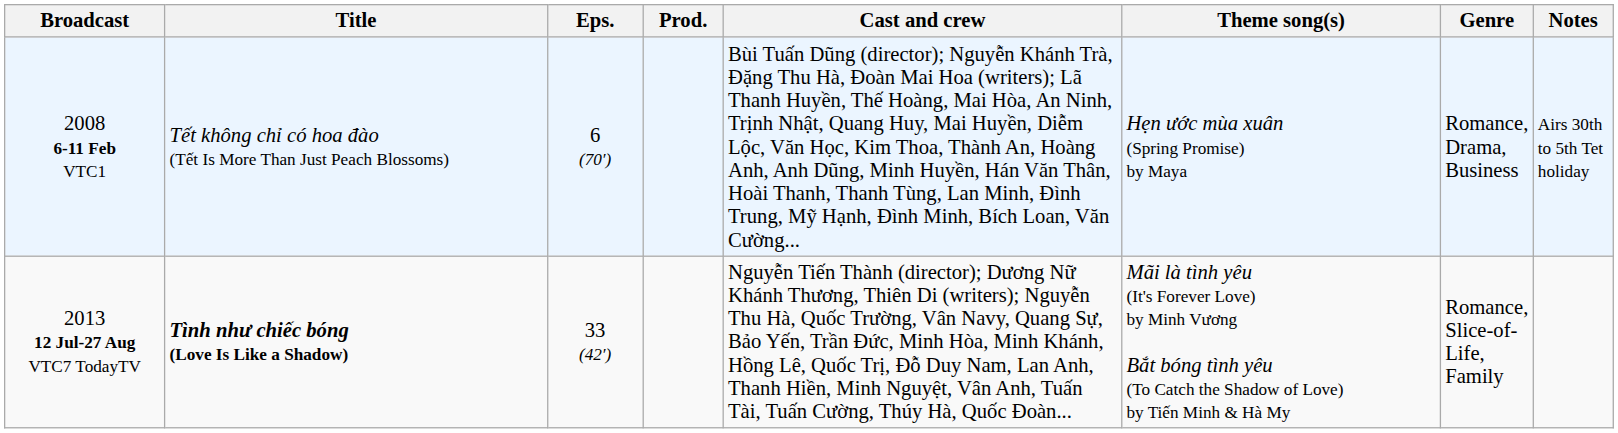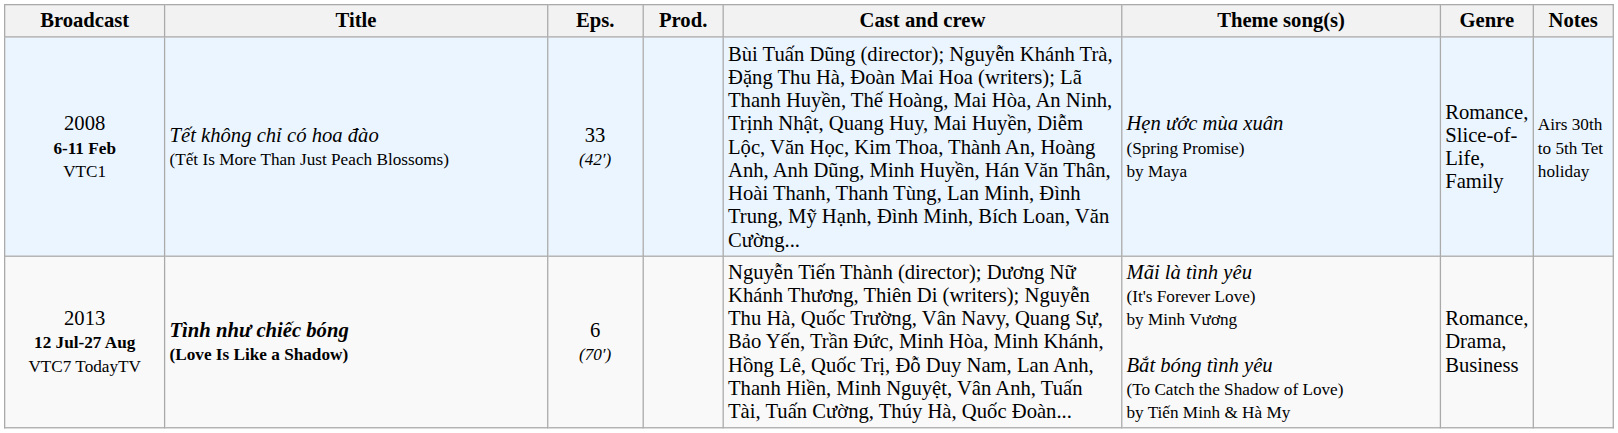 <table class="wikitable sortable">
 <tr>
 <th style="width:10%;">Broadcast</th>
 <th style="width:24%;">Title</th>
 <th style="width:6%;">Eps.</th>
 <th style="width:5%;">Prod.</th>
 <th style="width:25%;">Cast and crew</th>
 <th style="width:20%;">Theme song(s)</th>
 <th style="width:5%;">Genre</th>
 <th style="width:5%;">Notes</th>
 </tr>
 <tr ---- bgcolor="#ebf5ff">
 <td style="text-align:center;">2008<br><small><strong>6-11 Feb</strong></small><br><small>VTC1</small><br></td>
 <td><em>Tết không chỉ có hoa đào</em> <br><small>(Tết Is More Than Just Peach Blossoms)</small></td>
-<td style="text-align:center;">6<br><small><em>(70′)</em></small></td>
+<td style="text-align:center;">33<br><small><em>(42′)</em></small></td>
 <td style="text-align:center;"></td>
 <td>Bùi Tuấn Dũng (director); Nguyễn Khánh Trà, Đặng Thu Hà, Đoàn Mai Hoa (writers); Lã Thanh Huyền, Thế Hoàng, Mai Hòa, An Ninh, Trịnh Nhật, Quang Huy, Mai Huyền, Diễm Lộc, Văn Học, Kim Thoa, Thành An, Hoàng Anh, Anh Dũng, Minh Huyền, Hán Văn Thân, Hoài Thanh, Thanh Tùng, Lan Minh, Đình Trung, Mỹ Hạnh, Đình Minh, Bích Loan, Văn Cường...</td>
 <td><em>Hẹn ước mùa xuân</em><br><small>(Spring Promise)<br>by Maya</small></td>
-<td>Romance, Drama, Business</td>
+<td>Romance, Slice-of-Life, Family</td>
 <td><small>Airs 30th to 5th Tet holiday</small></td>
 </tr>
 <tr>
 <td style="text-align:center;">2013<br><small><strong>12 Jul-27 Aug</strong></small><br><small>VTC7 TodayTV</small><br></td>
 <td><strong><em>Tình như chiếc bóng</em> <br><small>(Love Is Like a Shadow)</small></strong></td>
-<td style="text-align:center;">33<br><small><em>(42′)</em></small></td>
+<td style="text-align:center;">6<br><small><em>(70′)</em></small></td>
 <td style="text-align:center;"></td>
 <td>Nguyễn Tiến Thành (director); Dương Nữ Khánh Thương, Thiên Di (writers); Nguyễn Thu Hà, Quốc Trường, Vân Navy, Quang Sự, Bảo Yến, Trần Đức, Minh Hòa, Minh Khánh, Hồng Lê, Quốc Trị, Đỗ Duy Nam, Lan Anh, Thanh Hiền, Minh Nguyệt, Vân Anh, Tuấn Tài, Tuấn Cường, Thúy Hà, Quốc Đoàn...</td>
 <td><em>Mãi là tình yêu</em><br><small>(It's Forever Love)<br>by Minh Vương</small><br><br><em>Bắt bóng tình yêu</em><br><small>(To Catch the Shadow of Love)<br>by Tiến Minh & Hà My</small></td>
-<td>Romance, Slice-of-Life, Family</td>
+<td>Romance, Drama, Business</td>
 <td></td>
 </tr>
 </table>
